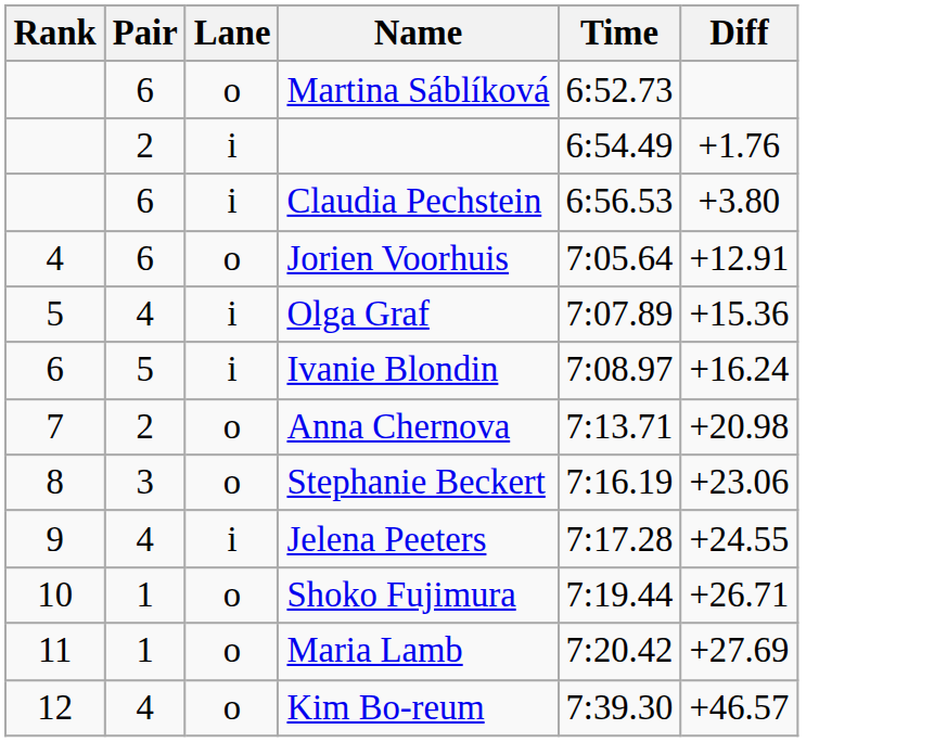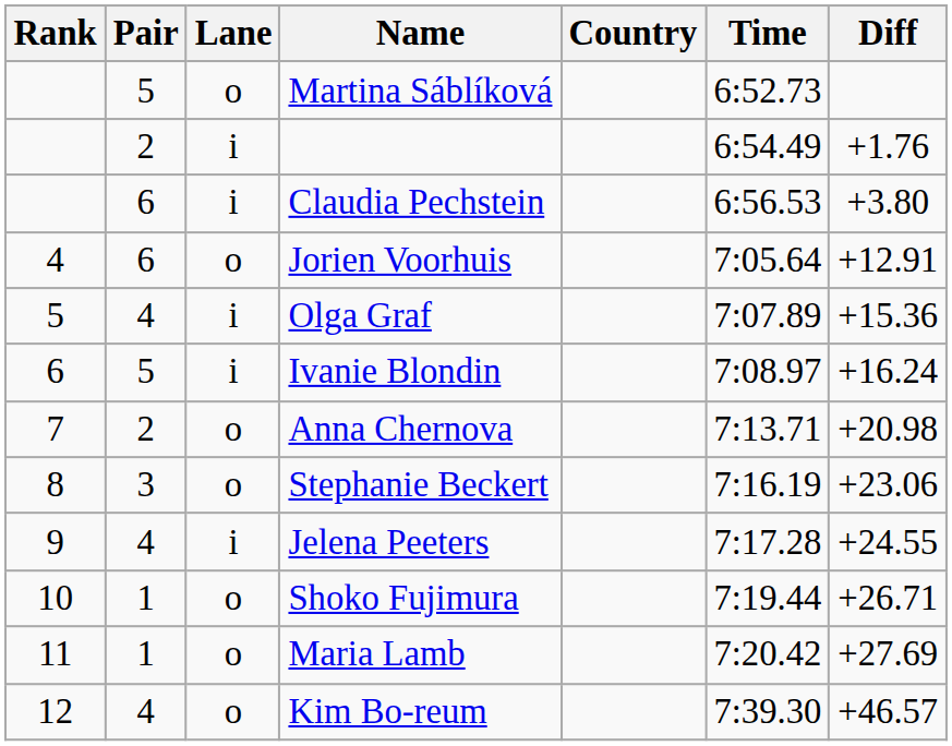 <table class="wikitable sortable" style="text-align:center">
 <tr>
 <th>Rank</th>
 <th>Pair</th>
 <th>Lane</th>
 <th>Name</th>
+<th>Country</th>
 <th>Time</th>
 <th>Diff</th>
 </tr>
 <tr>
 <td></td>
-<td>6</td>
+<td>5</td>
 <td>o</td>
 <td align=left><a href='#'>Martina Sáblíková</a></td>
+<td align=left></td>
 <td>6:52.73</td>
 <td></td>
 </tr>
 <tr>
 <td></td>
 <td>2</td>
 <td>i</td>
+<td align=left></td>
 <td align=left></td>
 <td>6:54.49</td>
 <td>+1.76</td>
 </tr>
 <tr>
 <td></td>
 <td>6</td>
 <td>i</td>
 <td align=left><a href='#'>Claudia Pechstein</a></td>
+<td align=left></td>
 <td>6:56.53</td>
 <td>+3.80</td>
 </tr>
 <tr>
 <td>4</td>
 <td>6</td>
 <td>o</td>
 <td align=left><a href='#'>Jorien Voorhuis</a></td>
+<td align=left></td>
 <td>7:05.64</td>
 <td>+12.91</td>
 </tr>
 <tr>
 <td>5</td>
 <td>4</td>
 <td>i</td>
 <td align=left><a href='#'>Olga Graf</a></td>
+<td align=left></td>
 <td>7:07.89</td>
 <td>+15.36</td>
 </tr>
 <tr>
 <td>6</td>
 <td>5</td>
 <td>i</td>
 <td align=left><a href='#'>Ivanie Blondin</a></td>
+<td align=left></td>
 <td>7:08.97</td>
 <td>+16.24</td>
 </tr>
 <tr>
 <td>7</td>
 <td>2</td>
 <td>o</td>
 <td align=left><a href='#'>Anna Chernova</a></td>
+<td align=left></td>
 <td>7:13.71</td>
 <td>+20.98</td>
 </tr>
 <tr>
 <td>8</td>
 <td>3</td>
 <td>o</td>
 <td align=left><a href='#'>Stephanie Beckert</a></td>
+<td align=left></td>
 <td>7:16.19</td>
 <td>+23.06</td>
 </tr>
 <tr>
 <td>9</td>
 <td>4</td>
 <td>i</td>
 <td align=left><a href='#'>Jelena Peeters</a></td>
+<td align=left></td>
 <td>7:17.28</td>
 <td>+24.55</td>
 </tr>
 <tr>
 <td>10</td>
 <td>1</td>
 <td>o</td>
 <td align=left><a href='#'>Shoko Fujimura</a></td>
+<td align=left></td>
 <td>7:19.44</td>
 <td>+26.71</td>
 </tr>
 <tr>
 <td>11</td>
 <td>1</td>
 <td>o</td>
 <td align=left><a href='#'>Maria Lamb</a></td>
+<td align=left></td>
 <td>7:20.42</td>
 <td>+27.69</td>
 </tr>
 <tr>
 <td>12</td>
 <td>4</td>
 <td>o</td>
 <td align=left><a href='#'>Kim Bo-reum</a></td>
+<td align=left></td>
 <td>7:39.30</td>
 <td>+46.57</td>
 </tr>
 </table>
